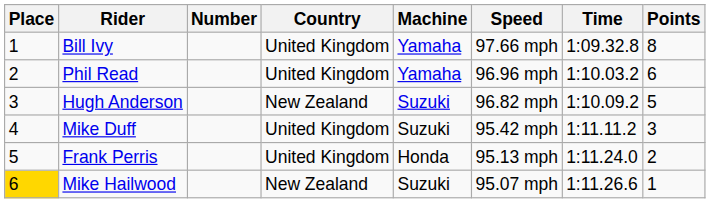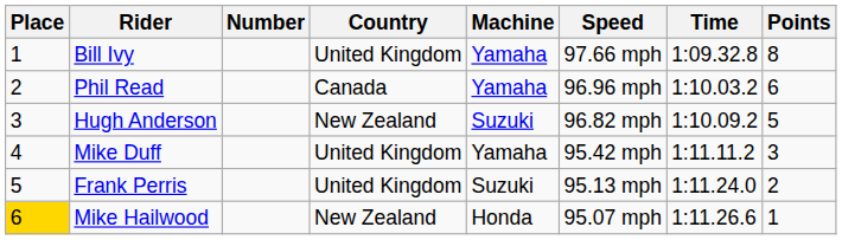 <table class="wikitable" style="font-size: 95%;">
 <tr>
 <th>Place</th>
 <th>Rider</th>
 <th>Number</th>
 <th>Country</th>
 <th>Machine</th>
 <th>Speed</th>
 <th>Time</th>
 <th>Points</th>
 </tr>
 <tr>
 <td>1</td>
 <td> <a href='#'>Bill Ivy</a></td>
 <td></td>
 <td>United Kingdom</td>
 <td><a href='#'>Yamaha</a></td>
 <td>97.66 mph</td>
 <td>1:09.32.8</td>
 <td>8</td>
 </tr>
 <tr>
 <td>2</td>
 <td> <a href='#'>Phil Read</a></td>
 <td></td>
-<td>United Kingdom</td>
+<td>Canada</td>
 <td><a href='#'>Yamaha</a></td>
 <td>96.96 mph</td>
 <td>1:10.03.2</td>
 <td>6</td>
 </tr>
 <tr>
 <td>3</td>
 <td> <a href='#'>Hugh Anderson</a></td>
 <td></td>
 <td>New Zealand</td>
 <td><a href='#'>Suzuki</a></td>
 <td>96.82 mph</td>
 <td>1:10.09.2</td>
 <td>5</td>
 </tr>
 <tr>
 <td>4</td>
 <td> <a href='#'>Mike Duff</a></td>
 <td></td>
 <td>United Kingdom</td>
-<td>Suzuki</td>
+<td>Yamaha</td>
 <td>95.42 mph</td>
 <td>1:11.11.2</td>
 <td>3</td>
 </tr>
 <tr>
 <td>5</td>
 <td> <a href='#'>Frank Perris</a></td>
 <td></td>
 <td>United Kingdom</td>
-<td>Honda</td>
+<td>Suzuki</td>
 <td>95.13 mph</td>
 <td>1:11.24.0</td>
 <td>2</td>
 </tr>
 <tr>
 <td style="background: gold;">6</td>
 <td> <a href='#'>Mike Hailwood</a></td>
 <td></td>
 <td>New Zealand</td>
-<td>Suzuki</td>
+<td>Honda</td>
 <td>95.07 mph</td>
 <td>1:11.26.6</td>
 <td>1</td>
 </tr>
 </table>
